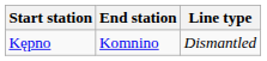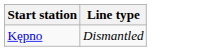 <table class="wikitable">
 <tr>
 <th>Start station</th>
-<th>End station</th>
 <th>Line type</th>
 </tr>
 <tr>
 <td><a href='#'>Kępno</a></td>
-<td><a href='#'>Komnino</a></td>
 <td><em>Dismantled</em></td>
 </tr>
 </table>
